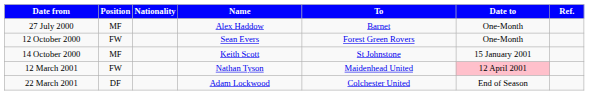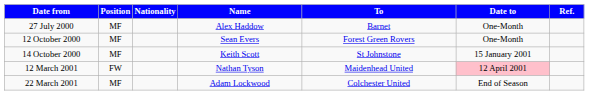 <table class="wikitable"  style="text-align:center; font-size:90%; ">
 <tr>
 <th style="background:#00f; color:white; width:150px;">Date from</th>
 <th style="background:#00f; color:white; width:50px;">Position</th>
 <th style="background:#00f; color:white; width:50px;">Nationality</th>
 <th style="background:#00f; color:white; width:200px;">Name</th>
 <th style="background:#00f; color:white; width:250px;">To</th>
 <th style="background:#00f; color:white; width:150px;">Date to</th>
 <th style="background:#00f; color:white; width:50px;">Ref.</th>
 </tr>
 <tr>
 <td>27 July 2000</td>
 <td>MF</td>
 <td></td>
 <td><a href='#'>Alex Haddow</a></td>
 <td><a href='#'>Barnet</a></td>
 <td>One-Month</td>
 <td></td>
 </tr>
 <tr>
 <td>12 October 2000</td>
-<td>FW</td>
+<td>MF</td>
 <td></td>
 <td><a href='#'>Sean Evers</a></td>
 <td><a href='#'>Forest Green Rovers</a></td>
 <td>One-Month</td>
 <td></td>
 </tr>
 <tr>
 <td>14 October 2000</td>
 <td>MF</td>
 <td></td>
 <td><a href='#'>Keith Scott</a></td>
 <td><a href='#'>St Johnstone</a></td>
 <td>15 January 2001</td>
 <td></td>
 </tr>
 <tr>
 <td>12 March 2001</td>
 <td>FW</td>
 <td></td>
 <td><a href='#'>Nathan Tyson</a></td>
 <td><a href='#'>Maidenhead United</a></td>
 <td style="background: pink;">12 April 2001</td>
 <td></td>
 </tr>
 <tr>
 <td>22 March 2001</td>
-<td>DF</td>
+<td>MF</td>
 <td></td>
 <td><a href='#'>Adam Lockwood</a></td>
 <td><a href='#'>Colchester United</a></td>
 <td>End of Season</td>
 <td></td>
 </tr>
 </table>
